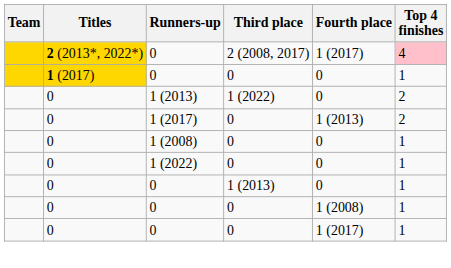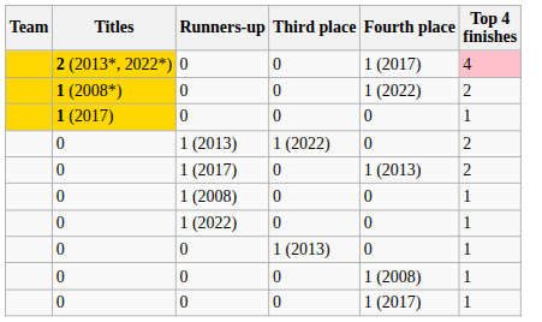 <table class="wikitable sortable">
 <tr>
 <th>Team</th>
 <th>Titles</th>
 <th>Runners-up</th>
 <th>Third place</th>
 <th>Fourth place</th>
 <th data-sort-type="number">Top 4<br>finishes</th>
 </tr>
 <tr>
 <td style=background:gold></td>
 <td style=background:gold><strong>2</strong> (2013*, 2022*)</td>
 <td>0</td>
-<td>2 (2008, 2017)</td>
+<td>0</td>
 <td>1 (2017)</td>
 <td style="background: pink;">4</td>
+</tr>
+<tr>
+<td style=background:gold></td>
+<td style=background:gold><strong>1</strong> (2008*)</td>
+<td>0</td>
+<td>0</td>
+<td>1 (2022)</td>
+<td>2</td>
 </tr>
 <tr>
 <td style=background:gold></td>
 <td style=background:gold><strong>1</strong> (2017)</td>
 <td>0</td>
 <td>0</td>
 <td>0</td>
 <td>1</td>
 </tr>
 <tr>
 <td></td>
 <td>0</td>
 <td>1 (2013)</td>
 <td>1 (2022)</td>
 <td>0</td>
 <td>2</td>
 </tr>
 <tr>
 <td></td>
 <td>0</td>
 <td>1 (2017)</td>
 <td>0</td>
 <td>1 (2013)</td>
 <td>2</td>
 </tr>
 <tr>
 <td></td>
 <td>0</td>
 <td>1 (2008)</td>
 <td>0</td>
 <td>0</td>
 <td>1</td>
 </tr>
 <tr>
 <td></td>
 <td>0</td>
 <td>1 (2022)</td>
 <td>0</td>
 <td>0</td>
 <td>1</td>
 </tr>
 <tr>
 <td></td>
 <td>0</td>
 <td>0</td>
 <td>1 (2013)</td>
 <td>0</td>
 <td>1</td>
 </tr>
 <tr>
 <td></td>
 <td>0</td>
 <td>0</td>
 <td>0</td>
 <td>1 (2008)</td>
 <td>1</td>
 </tr>
 <tr>
 <td></td>
 <td>0</td>
 <td>0</td>
 <td>0</td>
 <td>1 (2017)</td>
 <td>1</td>
 </tr>
 </table>
